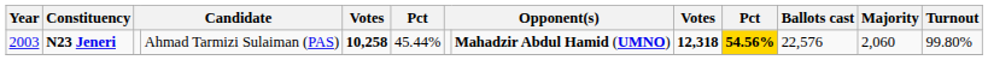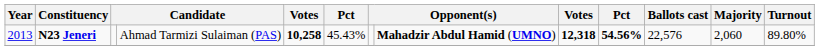 <table class="wikitable" style="margin:0.5em ; font-size:95%">
 <tr>
 <th>Year</th>
 <th>Constituency</th>
 <th colspan=2>Candidate</th>
 <th>Votes</th>
 <th>Pct</th>
 <th colspan=2>Opponent(s)</th>
 <th>Votes</th>
 <th>Pct</th>
 <th>Ballots cast</th>
 <th>Majority</th>
 <th>Turnout</th>
 </tr>
 <tr>
-<td><a href='#'>2003</a></td>
+<td><a href='#'>2013</a></td>
 <td><strong>N23 <a href='#'>Jeneri</a></strong></td>
 <td></td>
 <td>Ahmad Tarmizi Sulaiman (<a href='#'>PAS</a>)</td>
 <td align="right"><strong>10,258</strong></td>
-<td>45.44%</td>
+<td>45.43%</td>
 <td></td>
 <td><strong>Mahadzir Abdul Hamid</strong> (<a href='#'><strong>UMNO</strong></a>)</td>
 <td align="right"><strong>12,318</strong></td>
-<td style="background: gold;"><strong>54.56%</strong></td>
+<td><strong>54.56%</strong></td>
 <td>22,576</td>
 <td>2,060</td>
-<td>99.80%</td>
+<td>89.80%</td>
 </tr>
 <tr>
 </tr>
 </table>
